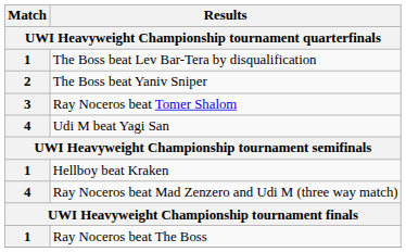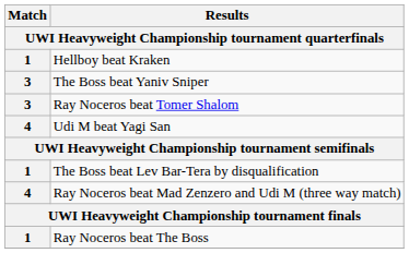 <table class="wikitable">
 <tr>
 <th>Match</th>
 <th>Results</th>
 </tr>
 <tr>
 <th colspan=2>UWI Heavyweight Championship tournament quarterfinals</th>
 </tr>
 <tr>
 <th>1</th>
-<td>The Boss beat Lev Bar-Tera by disqualification</td>
+<td>Hellboy beat Kraken</td>
 </tr>
 <tr>
-<th>2</th>
+<th>3</th>
 <td>The Boss beat Yaniv Sniper</td>
 </tr>
 <tr>
 <th>3</th>
 <td>Ray Noceros beat <a href='#'>Tomer Shalom</a></td>
 </tr>
 <tr>
 <th>4</th>
 <td>Udi M beat Yagi San</td>
 </tr>
 <tr>
 <th colspan=2>UWI Heavyweight Championship tournament semifinals</th>
 </tr>
 <tr>
 <th>1</th>
-<td>Hellboy beat Kraken</td>
+<td>The Boss beat Lev Bar-Tera by disqualification</td>
 </tr>
 <tr>
 <th>4</th>
 <td>Ray Noceros beat Mad Zenzero and Udi M (three way match)</td>
 </tr>
 <tr>
 <th colspan=2>UWI Heavyweight Championship tournament finals</th>
 </tr>
 <tr>
 <th>1</th>
 <td>Ray Noceros beat The Boss</td>
 </tr>
 <tr>
 </tr>
 </table>
